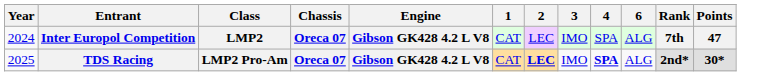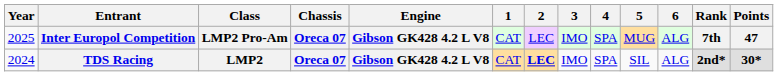 <table class="wikitable" style="text-align:center; font-size:85%">
 <tr>
 <th>Year</th>
 <th>Entrant</th>
 <th>Class</th>
 <th>Chassis</th>
 <th>Engine</th>
 <th>1</th>
 <th>2</th>
 <th>3</th>
 <th>4</th>
+<th>5</th>
 <th>6</th>
 <th>Rank</th>
 <th>Points</th>
 </tr>
 <tr>
-<td><a href='#'>2024</a></td>
+<td><a href='#'>2025</a></td>
 <th nowrap><a href='#'>Inter Europol Competition</a></th>
-<th>LMP2</th>
+<th>LMP2 Pro-Am</th>
 <th nowrap><a href='#'>Oreca 07</a></th>
 <th nowrap><a href='#'>Gibson</a> GK428 4.2 L V8</th>
 <td style="background:#DFFFDF;"><a href='#'>CAT</a><br></td>
 <td style="background:#EFCFFF;"><a href='#'>LEC</a><br></td>
 <td style="background:#DFFFDF;"><a href='#'>IMO</a><br></td>
 <td style="background:#DFFFDF;"><a href='#'>SPA</a><br></td>
+<td style="background:#FFDF9F;"><a href='#'>MUG</a><br></td>
 <td style="background:#DFFFDF;"><a href='#'>ALG</a><br></td>
 <th>7th</th>
 <th>47</th>
 </tr>
 <tr>
-<td><a href='#'>2025</a></td>
+<td><a href='#'>2024</a></td>
 <th><a href='#'>TDS Racing</a></th>
-<th>LMP2 Pro-Am</th>
+<th>LMP2</th>
 <th><a href='#'>Oreca 07</a></th>
 <th><a href='#'>Gibson</a> GK428 4.2 L V8</th>
 <td style="background:#FFDF9F;"><a href='#'>CAT</a><br></td>
 <td style="background:#FFDF9F;"><strong><a href='#'>LEC</a><br></strong></td>
 <td style="background:#;"><a href='#'>IMO</a><br></td>
-<td style="background:#;"><strong><a href='#'>SPA</a><br></strong></td>
+<td style="background:#;"><a href='#'>SPA</a><br></td>
+<td style="background:#;"><a href='#'>SIL</a><br></td>
 <td style="background:#;"><a href='#'>ALG</a><br></td>
 <th style="background:#DFDFDF;">2nd*</th>
 <th style="background:#DFDFDF;">30*</th>
 </tr>
 </table>
